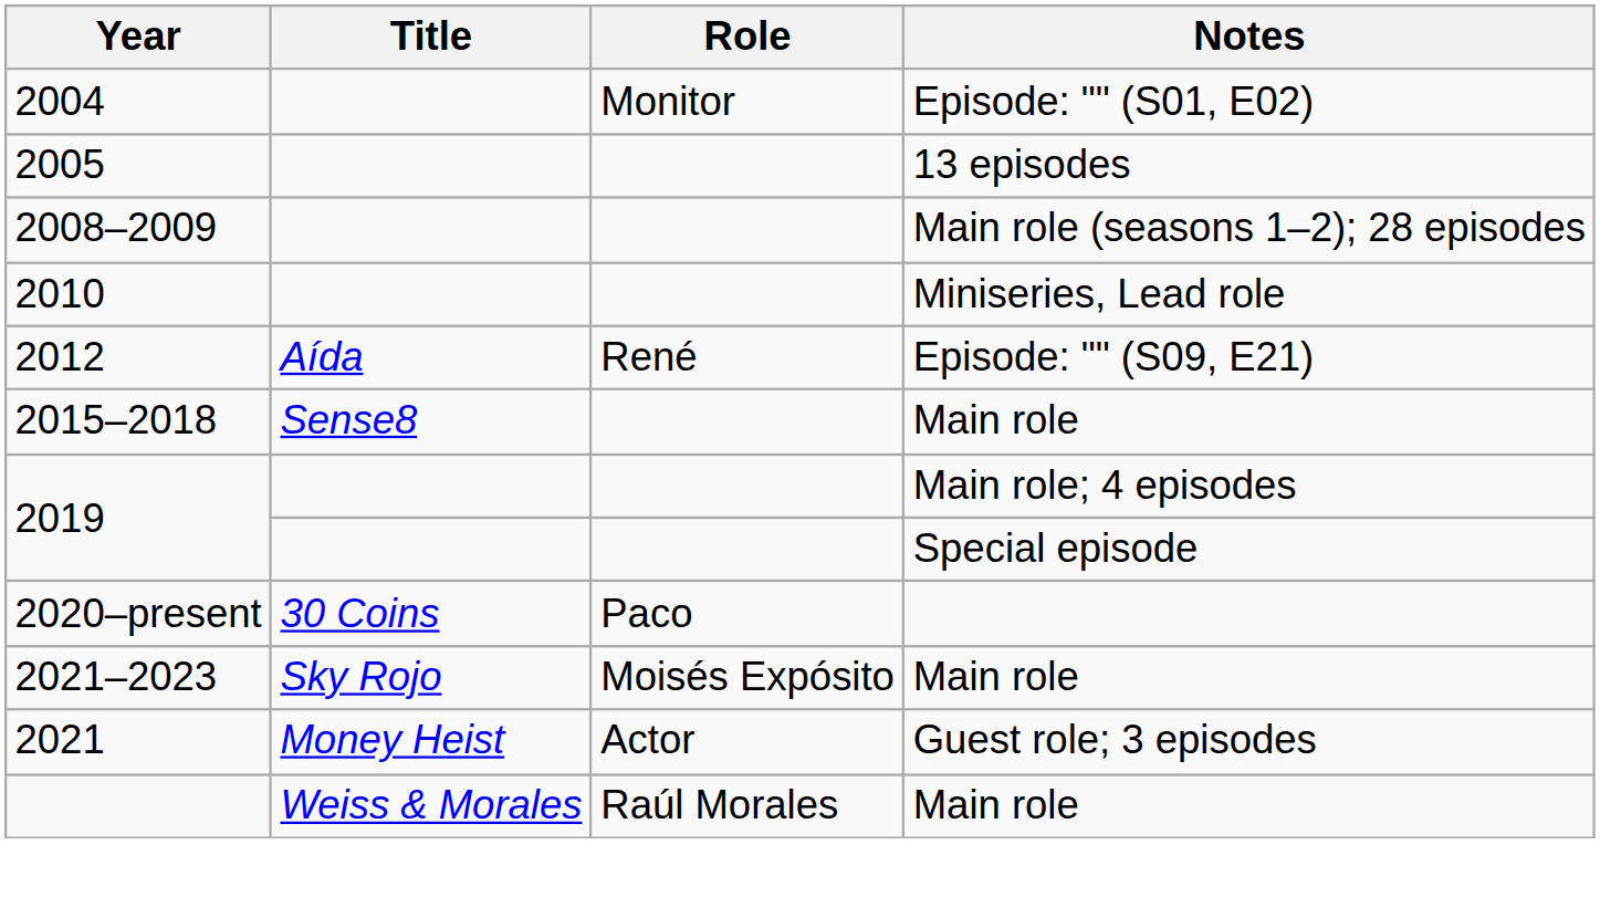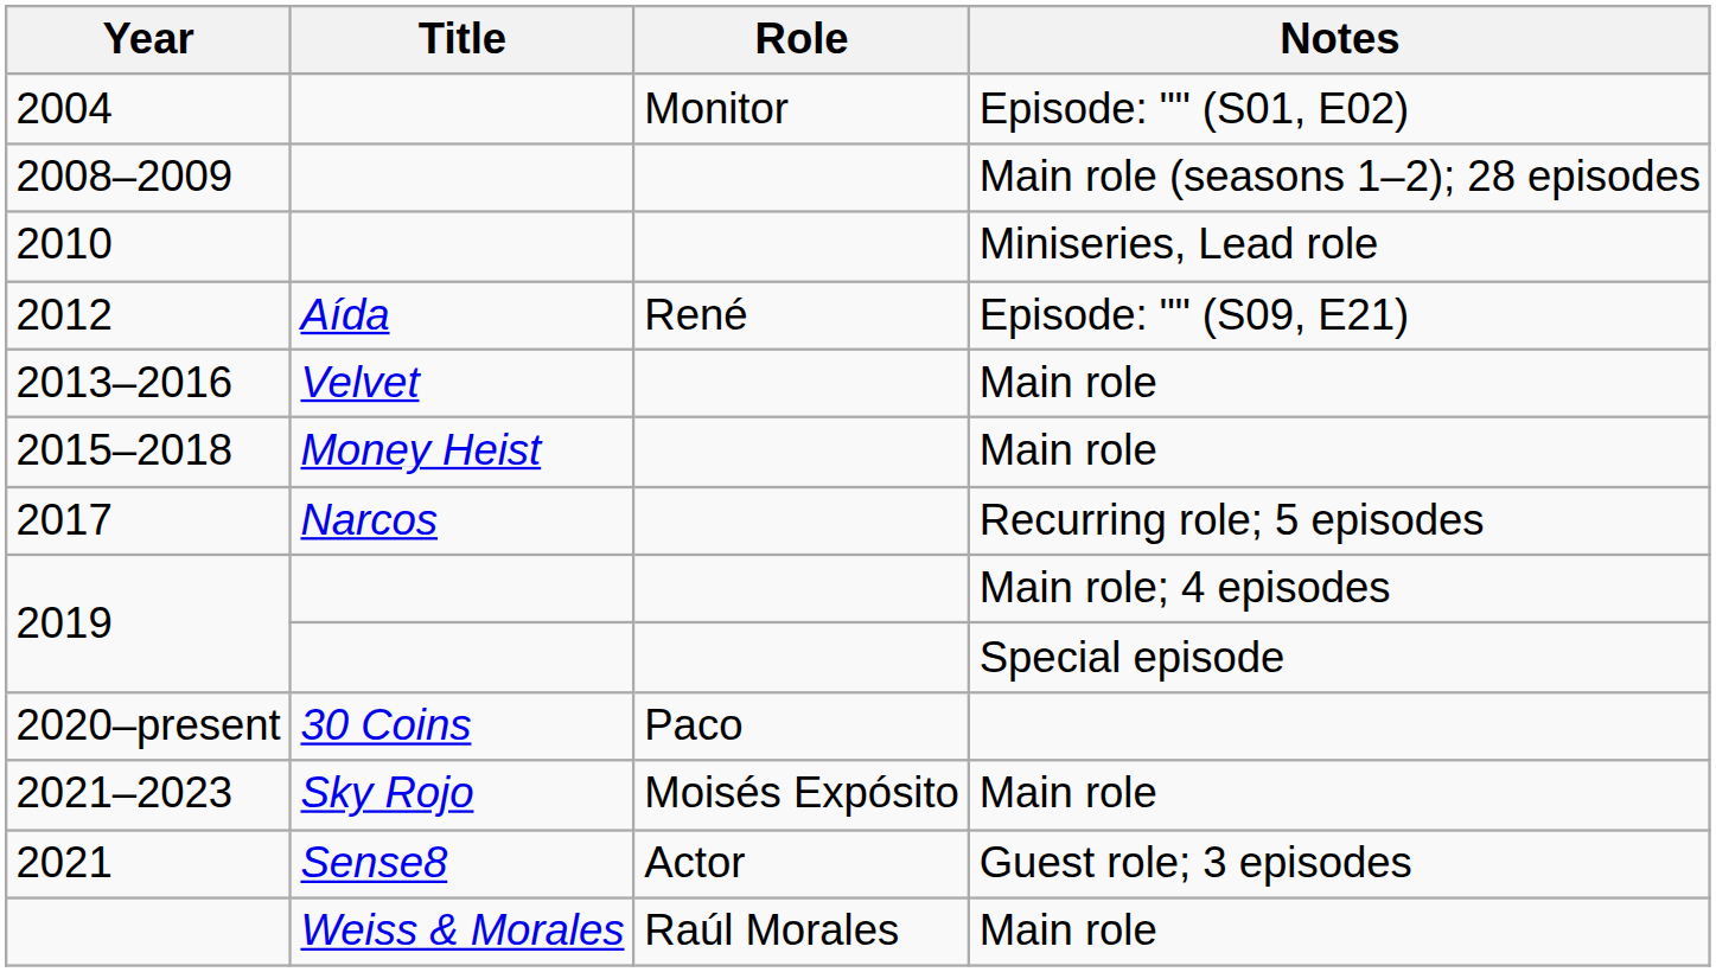 <table class="wikitable sortable">
 <tr>
 <th>Year</th>
 <th>Title</th>
 <th>Role</th>
 <th class="unsortable">Notes</th>
 </tr>
 <tr>
 <td>2004</td>
 <td></td>
 <td>Monitor</td>
 <td>Episode: "" (S01, E02)</td>
-</tr>
-<tr>
-<td>2005</td>
-<td></td>
-<td></td>
-<td>13 episodes</td>
 </tr>
 <tr>
 <td>2008–2009</td>
 <td></td>
 <td></td>
 <td>Main role (seasons 1–2); 28 episodes</td>
 </tr>
 <tr>
 <td>2010</td>
 <td></td>
 <td></td>
 <td>Miniseries, Lead role</td>
 </tr>
 <tr>
 <td>2012</td>
 <td><em><a href='#'>Aída</a></em></td>
 <td>René</td>
 <td>Episode: "" (S09, E21)</td>
 </tr>
 <tr>
-<td>2015–2018</td>
-<td><em><a href='#'>Sense8</a></em></td>
+<td>2013–2016</td>
+<td><em><a href='#'>Velvet</a></em></td>
 <td></td>
 <td>Main role</td>
+</tr>
+<tr>
+<td>2015–2018</td>
+<td><em><a href='#'>Money Heist</a></em></td>
+<td></td>
+<td>Main role</td>
+</tr>
+<tr>
+<td>2017</td>
+<td><em><a href='#'>Narcos</a></em></td>
+<td></td>
+<td>Recurring role; 5 episodes</td>
 </tr>
 <tr>
 <td rowspan="2">2019</td>
 <td></td>
 <td></td>
 <td>Main role; 4 episodes</td>
 </tr>
 <tr>
 <td></td>
 <td></td>
 <td>Special episode</td>
 </tr>
 <tr>
 <td>2020–present</td>
 <td><em><a href='#'>30 Coins</a></em></td>
 <td>Paco</td>
 <td></td>
 </tr>
 <tr>
 <td>2021–2023</td>
 <td><em><a href='#'>Sky Rojo</a></em></td>
 <td>Moisés Expósito</td>
 <td>Main role</td>
 </tr>
 <tr>
 <td>2021</td>
-<td><em><a href='#'>Money Heist</a></em></td>
+<td><em><a href='#'>Sense8</a></em></td>
 <td>Actor</td>
 <td>Guest role; 3 episodes</td>
 </tr>
 <tr>
 <td></td>
 <td><em><a href='#'>Weiss & Morales</a></em></td>
 <td>Raúl Morales</td>
 <td>Main role</td>
 </tr>
 </table>
